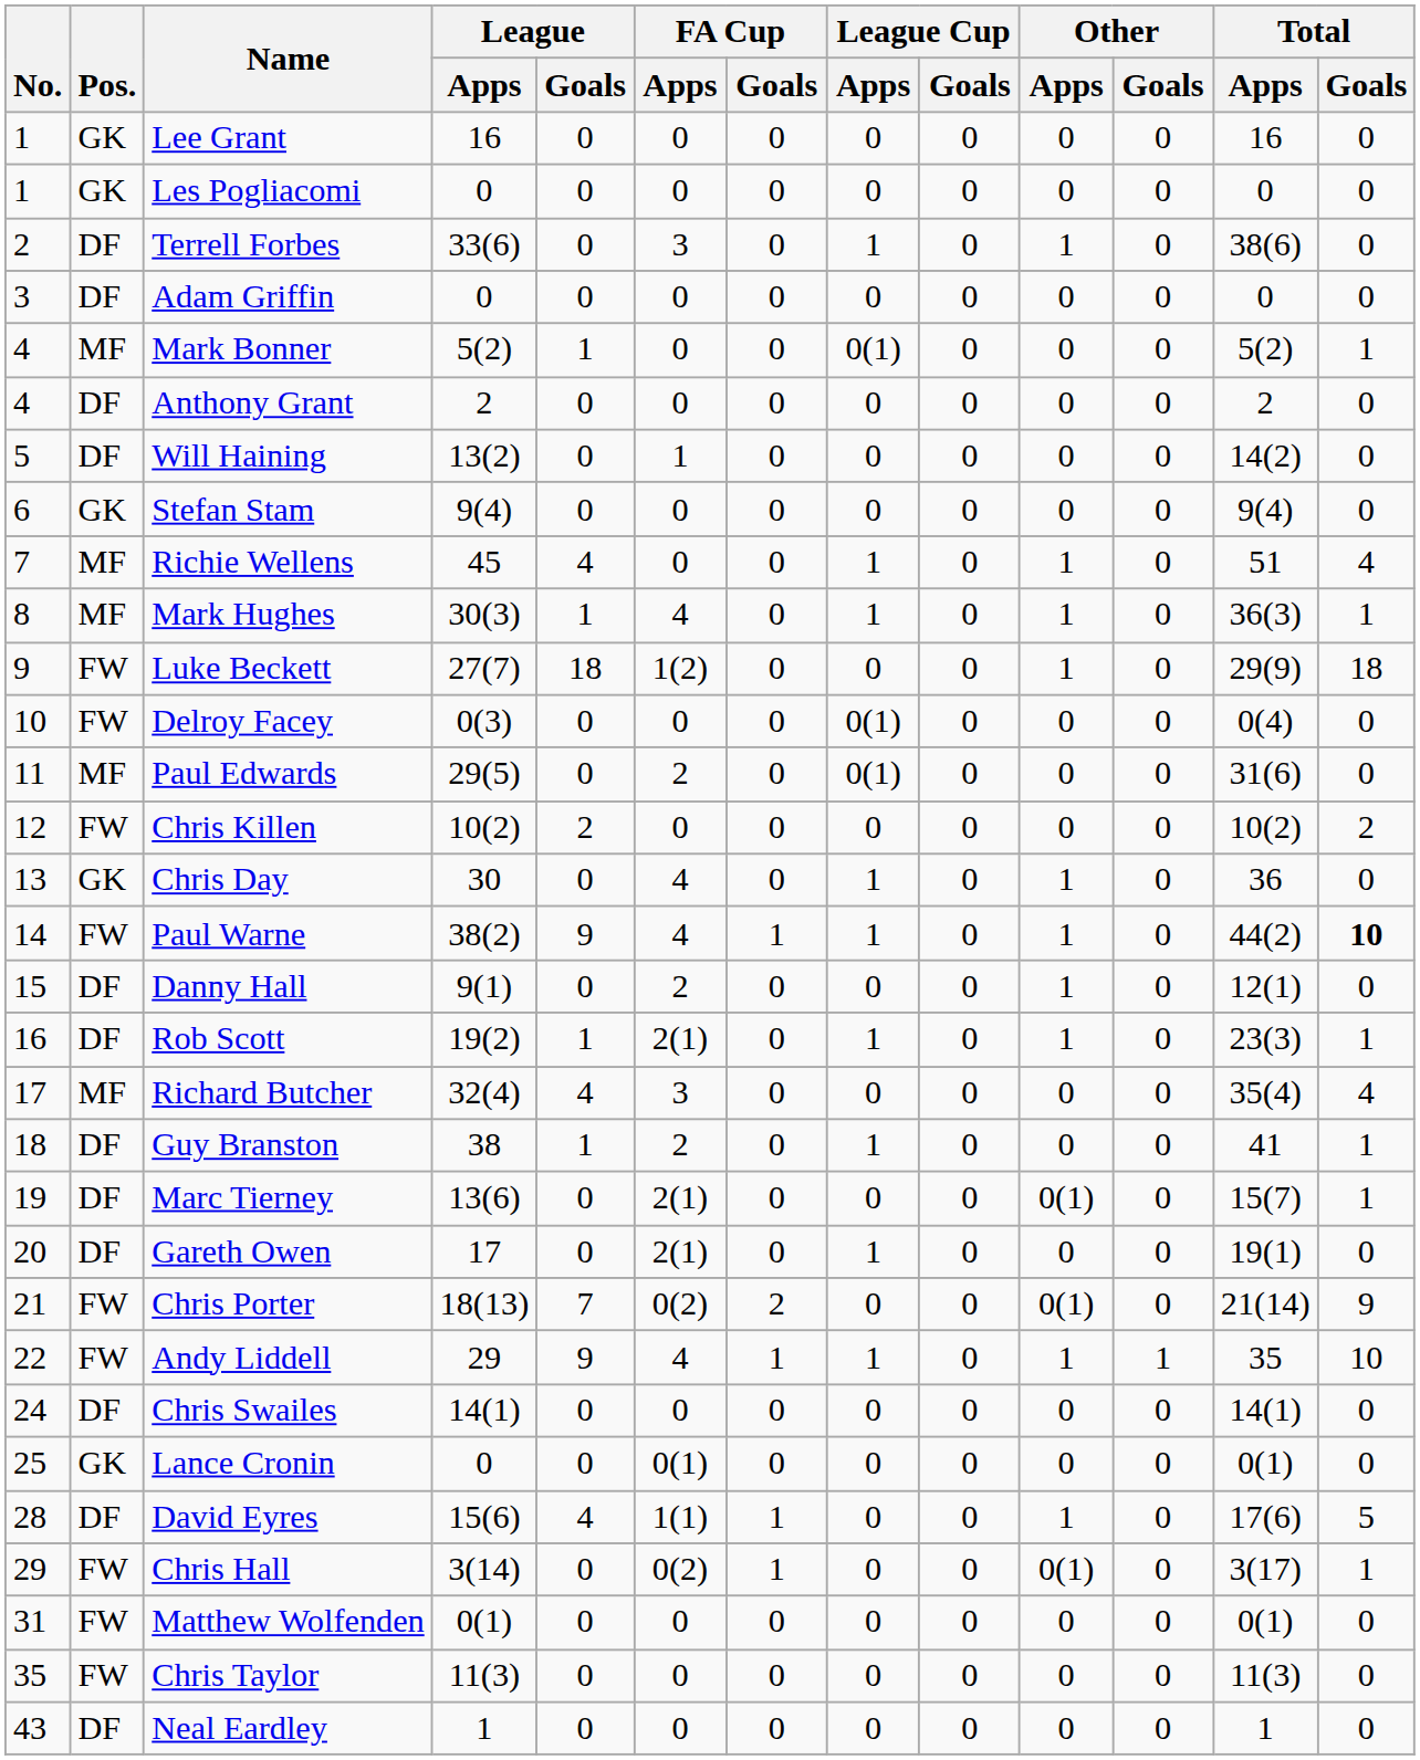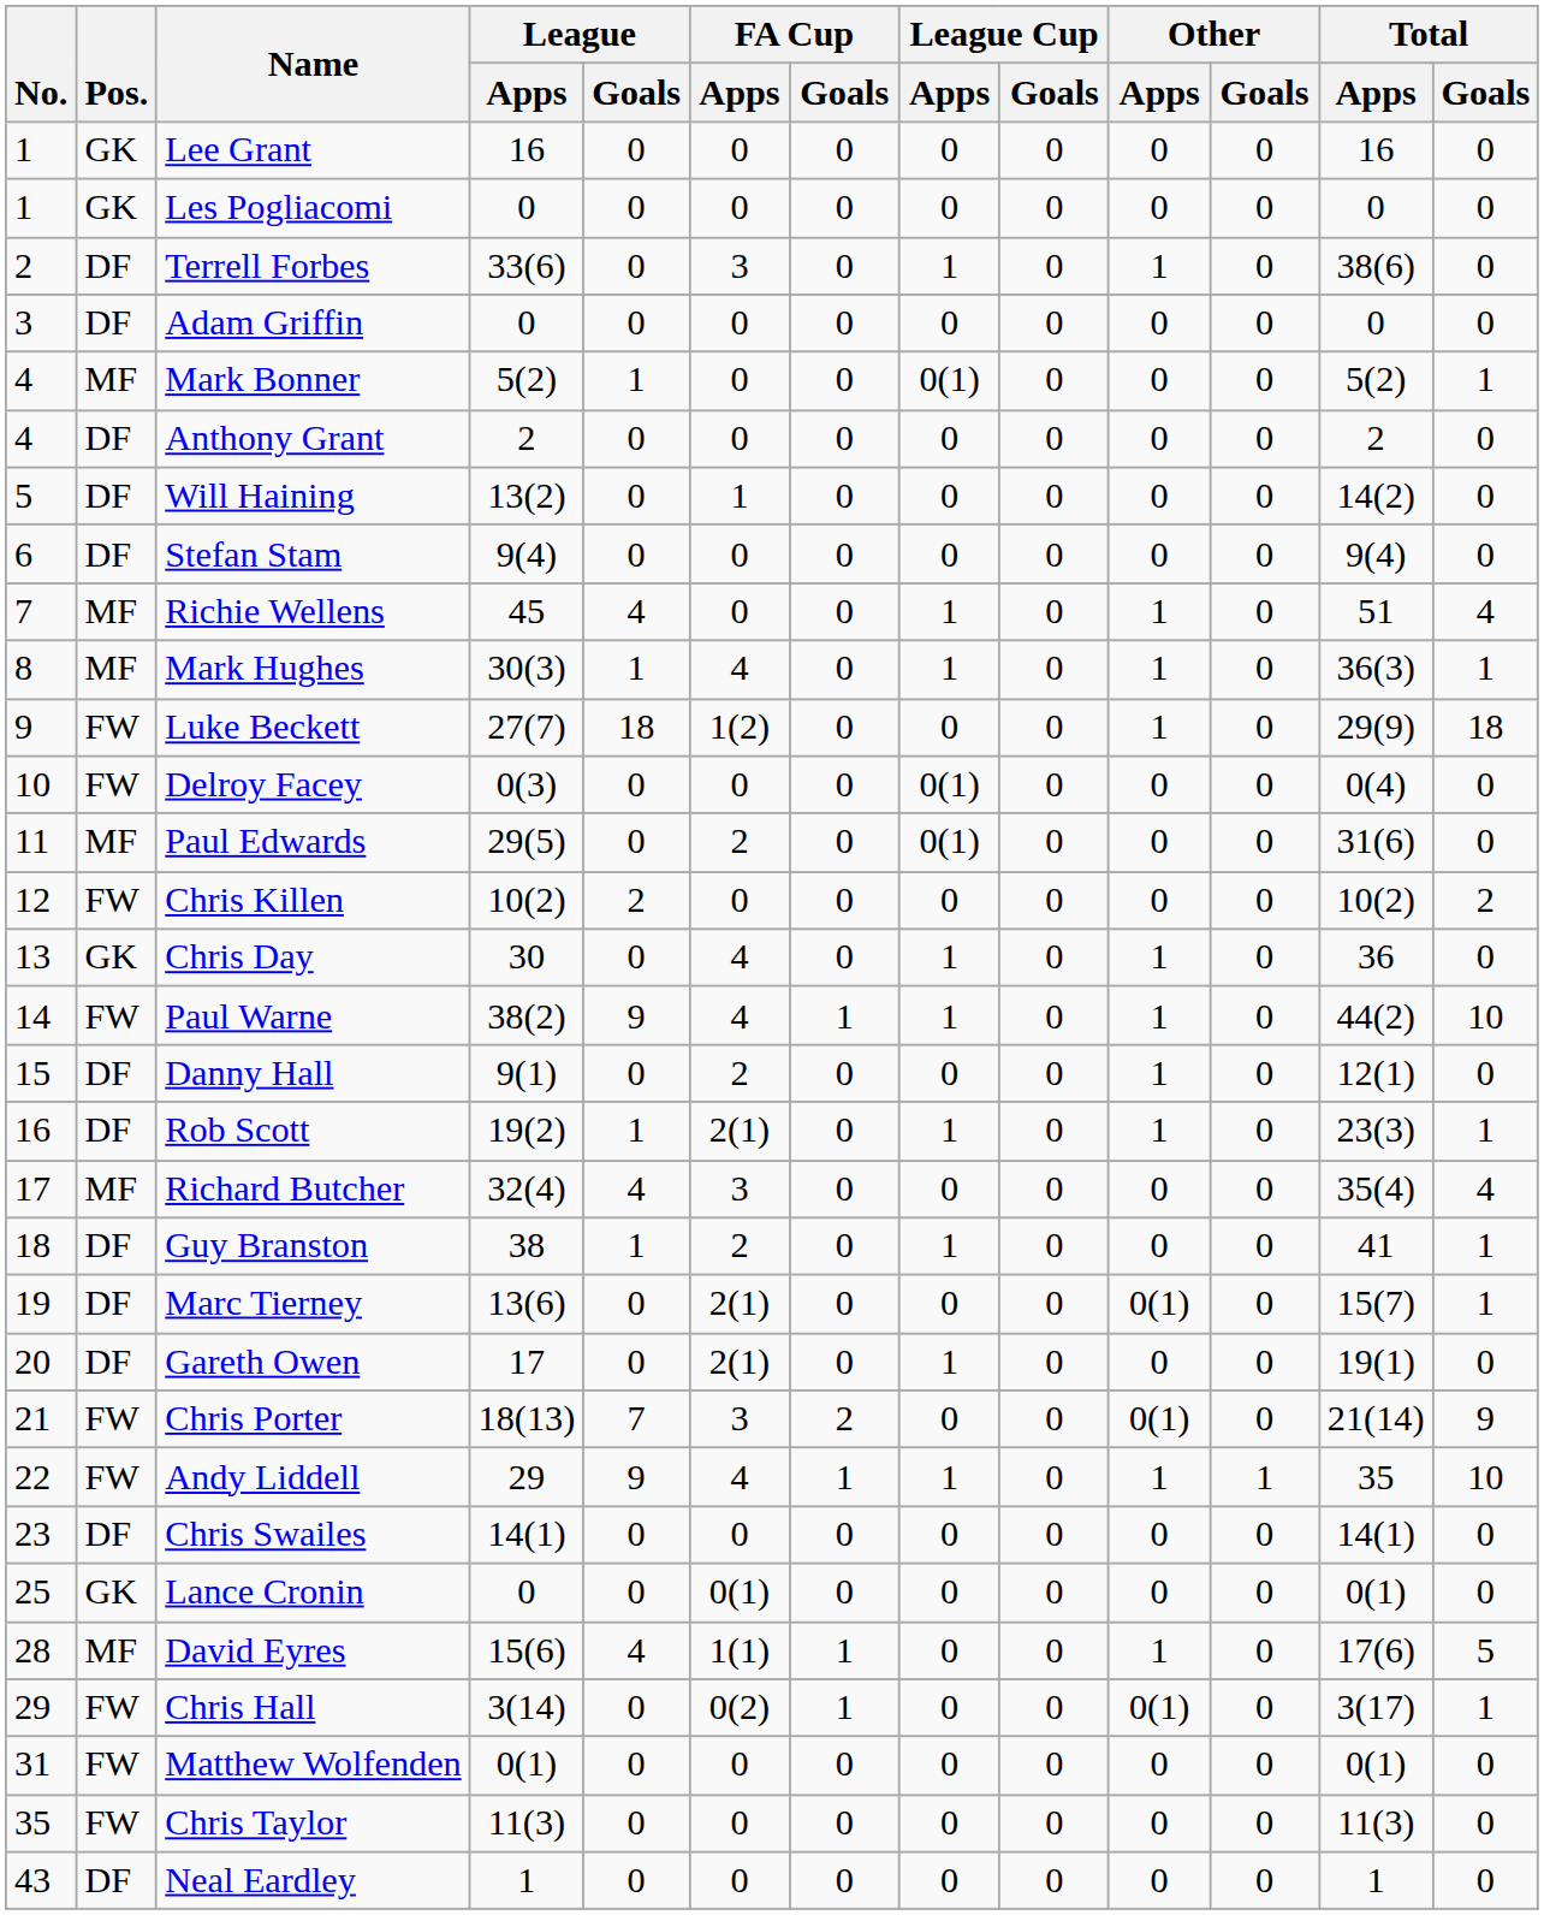 <table class="wikitable" style="text-align:center">
 <tr>
 <th rowspan="2" valign="bottom">No.</th>
 <th rowspan="2" valign="bottom">Pos.</th>
 <th rowspan="2">Name</th>
 <th colspan="2" width="85">League</th>
 <th colspan="2" width="85">FA Cup</th>
 <th colspan="2" width="85">League Cup</th>
 <th colspan="2" width="85">Other</th>
 <th colspan="2" width="85">Total</th>
 </tr>
 <tr>
 <th>Apps</th>
 <th>Goals</th>
 <th>Apps</th>
 <th>Goals</th>
 <th>Apps</th>
 <th>Goals</th>
 <th>Apps</th>
 <th>Goals</th>
 <th>Apps</th>
 <th>Goals</th>
 </tr>
 <tr>
 <td align="left">1</td>
 <td align="left">GK</td>
 <td align="left"> <a href='#'>Lee Grant</a></td>
 <td>16</td>
 <td>0</td>
 <td>0</td>
 <td>0</td>
 <td>0</td>
 <td>0</td>
 <td>0</td>
 <td>0</td>
 <td>16</td>
 <td>0</td>
 </tr>
 <tr>
 <td align="left">1</td>
 <td align="left">GK</td>
 <td align="left"> <a href='#'>Les Pogliacomi</a></td>
 <td>0</td>
 <td>0</td>
 <td>0</td>
 <td>0</td>
 <td>0</td>
 <td>0</td>
 <td>0</td>
 <td>0</td>
 <td>0</td>
 <td>0</td>
 </tr>
 <tr>
 <td align="left">2</td>
 <td align="left">DF</td>
 <td align="left"> <a href='#'>Terrell Forbes</a></td>
 <td>33(6)</td>
 <td>0</td>
 <td>3</td>
 <td>0</td>
 <td>1</td>
 <td>0</td>
 <td>1</td>
 <td>0</td>
 <td>38(6)</td>
 <td>0</td>
 </tr>
 <tr>
 <td align="left">3</td>
 <td align="left">DF</td>
 <td align="left"> <a href='#'>Adam Griffin</a></td>
 <td>0</td>
 <td>0</td>
 <td>0</td>
 <td>0</td>
 <td>0</td>
 <td>0</td>
 <td>0</td>
 <td>0</td>
 <td>0</td>
 <td>0</td>
 </tr>
 <tr>
 <td align="left">4</td>
 <td align="left">MF</td>
 <td align="left"> <a href='#'>Mark Bonner</a></td>
 <td>5(2)</td>
 <td>1</td>
 <td>0</td>
 <td>0</td>
 <td>0(1)</td>
 <td>0</td>
 <td>0</td>
 <td>0</td>
 <td>5(2)</td>
 <td>1</td>
 </tr>
 <tr>
 <td align="left">4</td>
 <td align="left">DF</td>
 <td align="left"> <a href='#'>Anthony Grant</a></td>
 <td>2</td>
 <td>0</td>
 <td>0</td>
 <td>0</td>
 <td>0</td>
 <td>0</td>
 <td>0</td>
 <td>0</td>
 <td>2</td>
 <td>0</td>
 </tr>
 <tr>
 <td align="left">5</td>
 <td align="left">DF</td>
 <td align="left"> <a href='#'>Will Haining</a></td>
 <td>13(2)</td>
 <td>0</td>
 <td>1</td>
 <td>0</td>
 <td>0</td>
 <td>0</td>
 <td>0</td>
 <td>0</td>
 <td>14(2)</td>
 <td>0</td>
 </tr>
 <tr>
 <td align="left">6</td>
-<td align="left">GK</td>
+<td align="left">DF</td>
 <td align="left"> <a href='#'>Stefan Stam</a></td>
 <td>9(4)</td>
 <td>0</td>
 <td>0</td>
 <td>0</td>
 <td>0</td>
 <td>0</td>
 <td>0</td>
 <td>0</td>
 <td>9(4)</td>
 <td>0</td>
 </tr>
 <tr>
 <td align="left">7</td>
 <td align="left">MF</td>
 <td align="left"> <a href='#'>Richie Wellens</a></td>
 <td>45</td>
 <td>4</td>
 <td>0</td>
 <td>0</td>
 <td>1</td>
 <td>0</td>
 <td>1</td>
 <td>0</td>
 <td>51</td>
 <td>4</td>
 </tr>
 <tr>
 <td align="left">8</td>
 <td align="left">MF</td>
 <td align="left"> <a href='#'>Mark Hughes</a></td>
 <td>30(3)</td>
 <td>1</td>
 <td>4</td>
 <td>0</td>
 <td>1</td>
 <td>0</td>
 <td>1</td>
 <td>0</td>
 <td>36(3)</td>
 <td>1</td>
 </tr>
 <tr>
 <td align="left">9</td>
 <td align="left">FW</td>
 <td align="left"> <a href='#'>Luke Beckett</a></td>
 <td>27(7)</td>
 <td>18</td>
 <td>1(2)</td>
 <td>0</td>
 <td>0</td>
 <td>0</td>
 <td>1</td>
 <td>0</td>
 <td>29(9)</td>
 <td>18</td>
 </tr>
 <tr>
 <td align="left">10</td>
 <td align="left">FW</td>
 <td align="left"> <a href='#'>Delroy Facey</a></td>
 <td>0(3)</td>
 <td>0</td>
 <td>0</td>
 <td>0</td>
 <td>0(1)</td>
 <td>0</td>
 <td>0</td>
 <td>0</td>
 <td>0(4)</td>
 <td>0</td>
 </tr>
 <tr>
 <td align="left">11</td>
 <td align="left">MF</td>
 <td align="left"> <a href='#'>Paul Edwards</a></td>
 <td>29(5)</td>
 <td>0</td>
 <td>2</td>
 <td>0</td>
 <td>0(1)</td>
 <td>0</td>
 <td>0</td>
 <td>0</td>
 <td>31(6)</td>
 <td>0</td>
 </tr>
 <tr>
 <td align="left">12</td>
 <td align="left">FW</td>
 <td align="left"> <a href='#'>Chris Killen</a></td>
 <td>10(2)</td>
 <td>2</td>
 <td>0</td>
 <td>0</td>
 <td>0</td>
 <td>0</td>
 <td>0</td>
 <td>0</td>
 <td>10(2)</td>
 <td>2</td>
 </tr>
 <tr>
 <td align="left">13</td>
 <td align="left">GK</td>
 <td align="left"> <a href='#'>Chris Day</a></td>
 <td>30</td>
 <td>0</td>
 <td>4</td>
 <td>0</td>
 <td>1</td>
 <td>0</td>
 <td>1</td>
 <td>0</td>
 <td>36</td>
 <td>0</td>
 </tr>
 <tr>
 <td align="left">14</td>
 <td align="left">FW</td>
 <td align="left"> <a href='#'>Paul Warne</a></td>
 <td>38(2)</td>
 <td>9</td>
 <td>4</td>
 <td>1</td>
 <td>1</td>
 <td>0</td>
 <td>1</td>
 <td>0</td>
 <td>44(2)</td>
-<td><strong>10</strong></td>
+<td>10</td>
 </tr>
 <tr>
 <td align="left">15</td>
 <td align="left">DF</td>
 <td align="left"> <a href='#'>Danny Hall</a></td>
 <td>9(1)</td>
 <td>0</td>
 <td>2</td>
 <td>0</td>
 <td>0</td>
 <td>0</td>
 <td>1</td>
 <td>0</td>
 <td>12(1)</td>
 <td>0</td>
 </tr>
 <tr>
 <td align="left">16</td>
 <td align="left">DF</td>
 <td align="left"> <a href='#'>Rob Scott</a></td>
 <td>19(2)</td>
 <td>1</td>
 <td>2(1)</td>
 <td>0</td>
 <td>1</td>
 <td>0</td>
 <td>1</td>
 <td>0</td>
 <td>23(3)</td>
 <td>1</td>
 </tr>
 <tr>
 <td align="left">17</td>
 <td align="left">MF</td>
 <td align="left"> <a href='#'>Richard Butcher</a></td>
 <td>32(4)</td>
 <td>4</td>
 <td>3</td>
 <td>0</td>
 <td>0</td>
 <td>0</td>
 <td>0</td>
 <td>0</td>
 <td>35(4)</td>
 <td>4</td>
 </tr>
 <tr>
 <td align="left">18</td>
 <td align="left">DF</td>
 <td align="left"> <a href='#'>Guy Branston</a></td>
 <td>38</td>
 <td>1</td>
 <td>2</td>
 <td>0</td>
 <td>1</td>
 <td>0</td>
 <td>0</td>
 <td>0</td>
 <td>41</td>
 <td>1</td>
 </tr>
 <tr>
 <td align="left">19</td>
 <td align="left">DF</td>
 <td align="left"> <a href='#'>Marc Tierney</a></td>
 <td>13(6)</td>
 <td>0</td>
 <td>2(1)</td>
 <td>0</td>
 <td>0</td>
 <td>0</td>
 <td>0(1)</td>
 <td>0</td>
 <td>15(7)</td>
 <td>1</td>
 </tr>
 <tr>
 <td align="left">20</td>
 <td align="left">DF</td>
 <td align="left"> <a href='#'>Gareth Owen</a></td>
 <td>17</td>
 <td>0</td>
 <td>2(1)</td>
 <td>0</td>
 <td>1</td>
 <td>0</td>
 <td>0</td>
 <td>0</td>
 <td>19(1)</td>
 <td>0</td>
 </tr>
 <tr>
 <td align="left">21</td>
 <td align="left">FW</td>
 <td align="left"> <a href='#'>Chris Porter</a></td>
 <td>18(13)</td>
 <td>7</td>
-<td>0(2)</td>
+<td>3</td>
 <td>2</td>
 <td>0</td>
 <td>0</td>
 <td>0(1)</td>
 <td>0</td>
 <td>21(14)</td>
 <td>9</td>
 </tr>
 <tr>
 <td align="left">22</td>
 <td align="left">FW</td>
 <td align="left"> <a href='#'>Andy Liddell</a></td>
 <td>29</td>
 <td>9</td>
 <td>4</td>
 <td>1</td>
 <td>1</td>
 <td>0</td>
 <td>1</td>
 <td>1</td>
 <td>35</td>
 <td>10</td>
 </tr>
 <tr>
-<td align="left">24</td>
+<td align="left">23</td>
 <td align="left">DF</td>
 <td align="left"> <a href='#'>Chris Swailes</a></td>
 <td>14(1)</td>
 <td>0</td>
 <td>0</td>
 <td>0</td>
 <td>0</td>
 <td>0</td>
 <td>0</td>
 <td>0</td>
 <td>14(1)</td>
 <td>0</td>
 </tr>
 <tr>
 <td align="left">25</td>
 <td align="left">GK</td>
 <td align="left"> <a href='#'>Lance Cronin</a></td>
 <td>0</td>
 <td>0</td>
 <td>0(1)</td>
 <td>0</td>
 <td>0</td>
 <td>0</td>
 <td>0</td>
 <td>0</td>
 <td>0(1)</td>
 <td>0</td>
 </tr>
 <tr>
 <td align="left">28</td>
-<td align="left">DF</td>
+<td align="left">MF</td>
 <td align="left"> <a href='#'>David Eyres</a></td>
 <td>15(6)</td>
 <td>4</td>
 <td>1(1)</td>
 <td>1</td>
 <td>0</td>
 <td>0</td>
 <td>1</td>
 <td>0</td>
 <td>17(6)</td>
 <td>5</td>
 </tr>
 <tr>
 <td align="left">29</td>
 <td align="left">FW</td>
 <td align="left"> <a href='#'>Chris Hall</a></td>
 <td>3(14)</td>
 <td>0</td>
 <td>0(2)</td>
 <td>1</td>
 <td>0</td>
 <td>0</td>
 <td>0(1)</td>
 <td>0</td>
 <td>3(17)</td>
 <td>1</td>
 </tr>
 <tr>
 <td align="left">31</td>
 <td align="left">FW</td>
 <td align="left"> <a href='#'>Matthew Wolfenden</a></td>
 <td>0(1)</td>
 <td>0</td>
 <td>0</td>
 <td>0</td>
 <td>0</td>
 <td>0</td>
 <td>0</td>
 <td>0</td>
 <td>0(1)</td>
 <td>0</td>
 </tr>
 <tr>
 <td align="left">35</td>
 <td align="left">FW</td>
 <td align="left"> <a href='#'>Chris Taylor</a></td>
 <td>11(3)</td>
 <td>0</td>
 <td>0</td>
 <td>0</td>
 <td>0</td>
 <td>0</td>
 <td>0</td>
 <td>0</td>
 <td>11(3)</td>
 <td>0</td>
 </tr>
 <tr>
 <td align="left">43</td>
 <td align="left">DF</td>
 <td align="left"> <a href='#'>Neal Eardley</a></td>
 <td>1</td>
 <td>0</td>
 <td>0</td>
 <td>0</td>
 <td>0</td>
 <td>0</td>
 <td>0</td>
 <td>0</td>
 <td>1</td>
 <td>0</td>
 </tr>
 </table>
